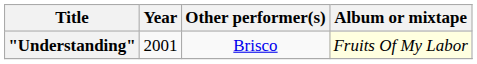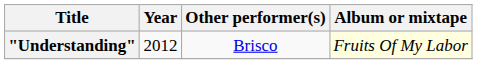 <table class="wikitable plainrowheaders" style="text-align:center;">
 <tr>
 <th scope="col">Title</th>
 <th scope="col">Year</th>
 <th scope="col">Other performer(s)</th>
 <th scope="col">Album or mixtape</th>
 </tr>
 <tr>
 <th scope="row">"Understanding"</th>
-<td rowspan="1">2001</td>
+<td rowspan="1">2012</td>
 <td><a href='#'>Brisco</a></td>
 <td style="background: lightyellow;"><em>Fruits Of My Labor</em></td>
 </tr>
 <tr>
 </tr>
 </table>
